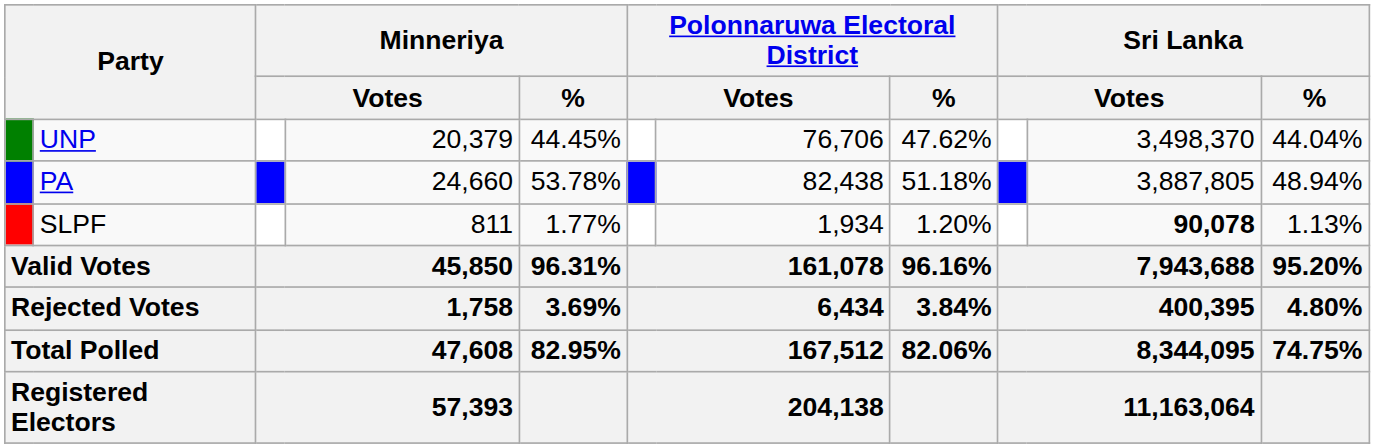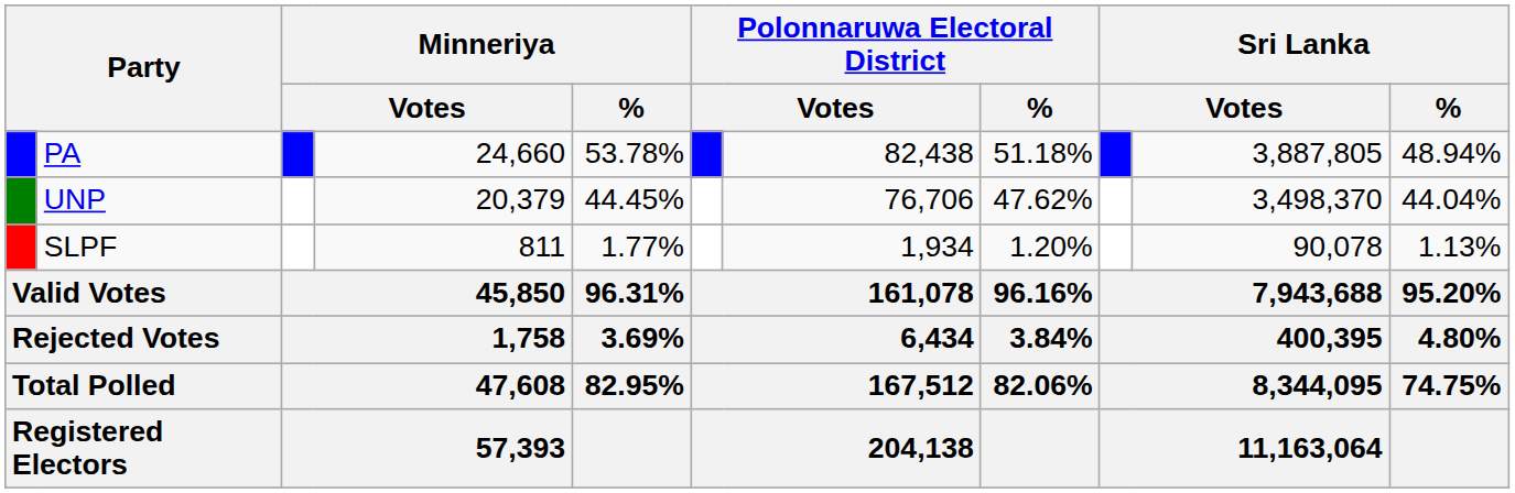 <table class="wikitable">
 <tr>
 <th colspan="2" width="144px"rowspan="2">Party</th>
 <th colspan="3" width="216px">Minneriya</th>
 <th colspan="3" width="216px"><a href='#'>Polonnaruwa Electoral District</a></th>
 <th colspan="3" width="216px">Sri Lanka</th>
 </tr>
 <tr>
 <th colspan="2" width="144px">Votes</th>
 <th>%</th>
 <th colspan="2" width="144px">Votes</th>
 <th>%</th>
 <th colspan="2" width="144px">Votes</th>
 <th>%</th>
 </tr>
 <tr>
+<td style="background-color:blue;" width="10px"></td>
+<td style="text-align:left;"><a href='#'>PA</a></td>
+<td style="background-color:blue;" width="10px"></td>
+<td style="text-align:right;">24,660</td>
+<td style="text-align:right;">53.78%</td>
+<td style="background-color:blue;" width="10px"></td>
+<td style="text-align:right;">82,438</td>
+<td style="text-align:right;">51.18%</td>
+<td style="background-color:blue;" width="10px"></td>
+<td style="text-align:right;">3,887,805</td>
+<td style="text-align:right;">48.94%</td>
+</tr>
+<tr>
 <td style="background-color:green;" width="10px"></td>
 <td style="text-align:left;"><a href='#'>UNP</a></td>
 <td style="background-color:white;" width="10px"></td>
 <td style="text-align:right;">20,379</td>
 <td style="text-align:right;">44.45%</td>
 <td style="background-color:white;" width="10px"></td>
 <td style="text-align:right;">76,706</td>
 <td style="text-align:right;">47.62%</td>
 <td style="background-color:white;" width="10px"></td>
 <td style="text-align:right;">3,498,370</td>
 <td style="text-align:right;">44.04%</td>
 </tr>
 <tr>
-<td style="background-color:blue;" width="10px"></td>
-<td style="text-align:left;"><a href='#'>PA</a></td>
-<td style="background-color:blue;" width="10px"></td>
-<td style="text-align:right;">24,660</td>
-<td style="text-align:right;">53.78%</td>
-<td style="background-color:blue;" width="10px"></td>
-<td style="text-align:right;">82,438</td>
-<td style="text-align:right;">51.18%</td>
-<td style="background-color:blue;" width="10px"></td>
-<td style="text-align:right;">3,887,805</td>
-<td style="text-align:right;">48.94%</td>
-</tr>
-<tr>
 <td style="background-color:red;" width="10px"></td>
 <td style="text-align:left;">SLPF</td>
 <td style="background-color:white;" width="10px"></td>
 <td style="text-align:right;">811</td>
 <td style="text-align:right;">1.77%</td>
 <td style="background-color:white;" width="10px"></td>
 <td style="text-align:right;">1,934</td>
 <td style="text-align:right;">1.20%</td>
 <td style="background-color:white;" width="10px"></td>
-<td style="text-align:right;"><strong>90,078</strong></td>
+<td style="text-align:right;">90,078</td>
 <td style="text-align:right;">1.13%</td>
 </tr>
 <tr>
 <th colspan="2" width="144px"style="text-align:left;">Valid Votes</th>
 <th style="text-align:right;"colspan="2" width="144px">45,850</th>
 <th style="text-align:right;">96.31%</th>
 <th style="text-align:right;"colspan="2" width="144px">161,078</th>
 <th style="text-align:right;">96.16%</th>
 <th style="text-align:right;"colspan="2" width="144px">7,943,688</th>
 <th style="text-align:right;">95.20%</th>
 </tr>
 <tr>
 <th colspan="2" width="144px"style="text-align:left;">Rejected Votes</th>
 <th style="text-align:right;"colspan="2" width="144px">1,758</th>
 <th style="text-align:right;">3.69%</th>
 <th style="text-align:right;"colspan="2" width="144px">6,434</th>
 <th style="text-align:right;">3.84%</th>
 <th style="text-align:right;"colspan="2" width="144px">400,395</th>
 <th style="text-align:right;">4.80%</th>
 </tr>
 <tr>
 <th colspan="2" width="144px"style="text-align:left;">Total Polled</th>
 <th style="text-align:right;"colspan="2" width="144px">47,608</th>
 <th style="text-align:right;">82.95%</th>
 <th style="text-align:right;"colspan="2" width="144px">167,512</th>
 <th style="text-align:right;">82.06%</th>
 <th style="text-align:right;"colspan="2" width="144px">8,344,095</th>
 <th style="text-align:right;">74.75%</th>
 </tr>
 <tr>
 <th colspan="2" width="144px"style="text-align:left;">Registered Electors</th>
 <th style="text-align:right;"colspan="2" width="144px">57,393</th>
 <th></th>
 <th style="text-align:right;"colspan="2" width="144px">204,138</th>
 <th></th>
 <th style="text-align:right;"colspan="2" width="144px">11,163,064</th>
 <th></th>
 </tr>
 </table>
